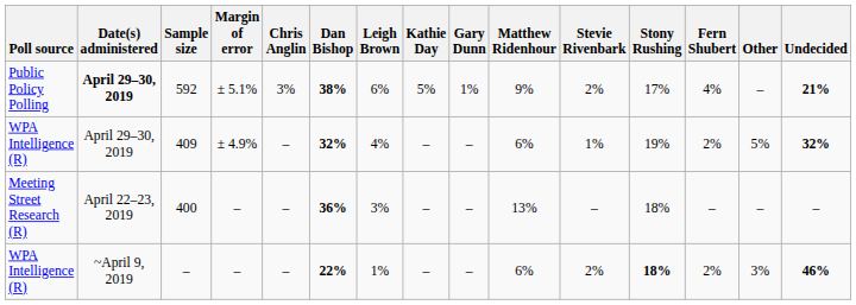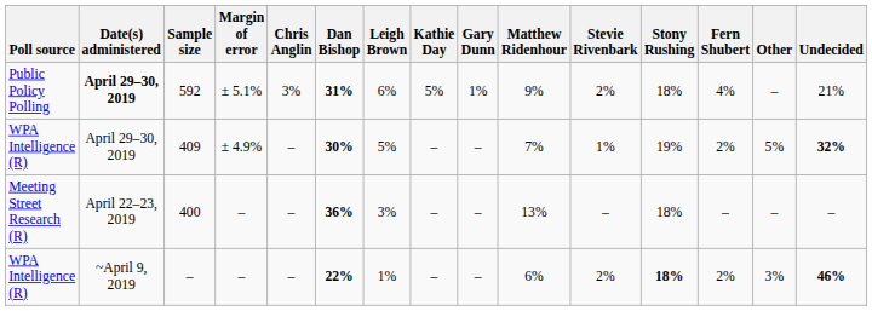 <table class="wikitable" style="font-size:90%;text-align:center;">
 <tr valign=bottom>
 <th>Poll source</th>
 <th>Date(s)<br>administered</th>
 <th>Sample<br>size</th>
 <th>Margin<br>of error</th>
 <th style="width:60px;">Chris<br>Anglin</th>
 <th style="width:60px;">Dan<br>Bishop</th>
 <th style="width:60px;">Leigh<br>Brown</th>
 <th style="width:60px;">Kathie<br>Day</th>
 <th style="width:60px;">Gary<br>Dunn</th>
 <th style="width:60px;">Matthew<br>Ridenhour</th>
 <th style="width:60px;">Stevie<br>Rivenbark</th>
 <th style="width:60px;">Stony<br>Rushing</th>
 <th style="width:60px;">Fern<br>Shubert</th>
 <th>Other</th>
 <th>Undecided</th>
 </tr>
 <tr>
 <td style="text-align:left;"><a href='#'>Public Policy Polling</a></td>
 <td><strong>April 29–30, 2019</strong></td>
 <td>592</td>
 <td>± 5.1%</td>
 <td>3%</td>
-<td><strong>38%</strong></td>
+<td><strong>31%</strong></td>
 <td>6%</td>
 <td>5%</td>
 <td>1%</td>
 <td>9%</td>
 <td>2%</td>
-<td>17%</td>
+<td>18%</td>
 <td>4%</td>
 <td>–</td>
-<td><strong>21%</strong></td>
+<td>21%</td>
 </tr>
 <tr>
 <td style="text-align:left;"><a href='#'>WPA Intelligence (R)</a></td>
 <td>April 29–30, 2019</td>
 <td>409</td>
 <td>± 4.9%</td>
 <td>–</td>
-<td><strong>32%</strong></td>
-<td>4%</td>
+<td><strong>30%</strong></td>
+<td>5%</td>
 <td>–</td>
 <td>–</td>
-<td>6%</td>
+<td>7%</td>
 <td>1%</td>
 <td>19%</td>
 <td>2%</td>
 <td>5%</td>
 <td><strong>32%</strong></td>
 </tr>
 <tr>
 <td style="text-align:left;"><a href='#'>Meeting Street Research (R)</a></td>
 <td>April 22–23, 2019</td>
 <td>400</td>
 <td>–</td>
 <td>–</td>
 <td><strong>36%</strong></td>
 <td>3%</td>
 <td>–</td>
 <td>–</td>
 <td>13%</td>
 <td>–</td>
 <td>18%</td>
 <td>–</td>
 <td>–</td>
 <td>–</td>
 </tr>
 <tr>
 <td style="text-align:left;"><a href='#'>WPA Intelligence (R)</a></td>
 <td>~April 9, 2019</td>
 <td>–</td>
 <td>–</td>
 <td>–</td>
 <td><strong>22%</strong></td>
 <td>1%</td>
 <td>–</td>
 <td>–</td>
 <td>6%</td>
 <td>2%</td>
 <td><strong>18%</strong></td>
 <td>2%</td>
 <td>3%</td>
 <td><strong>46%</strong></td>
 </tr>
 </table>
